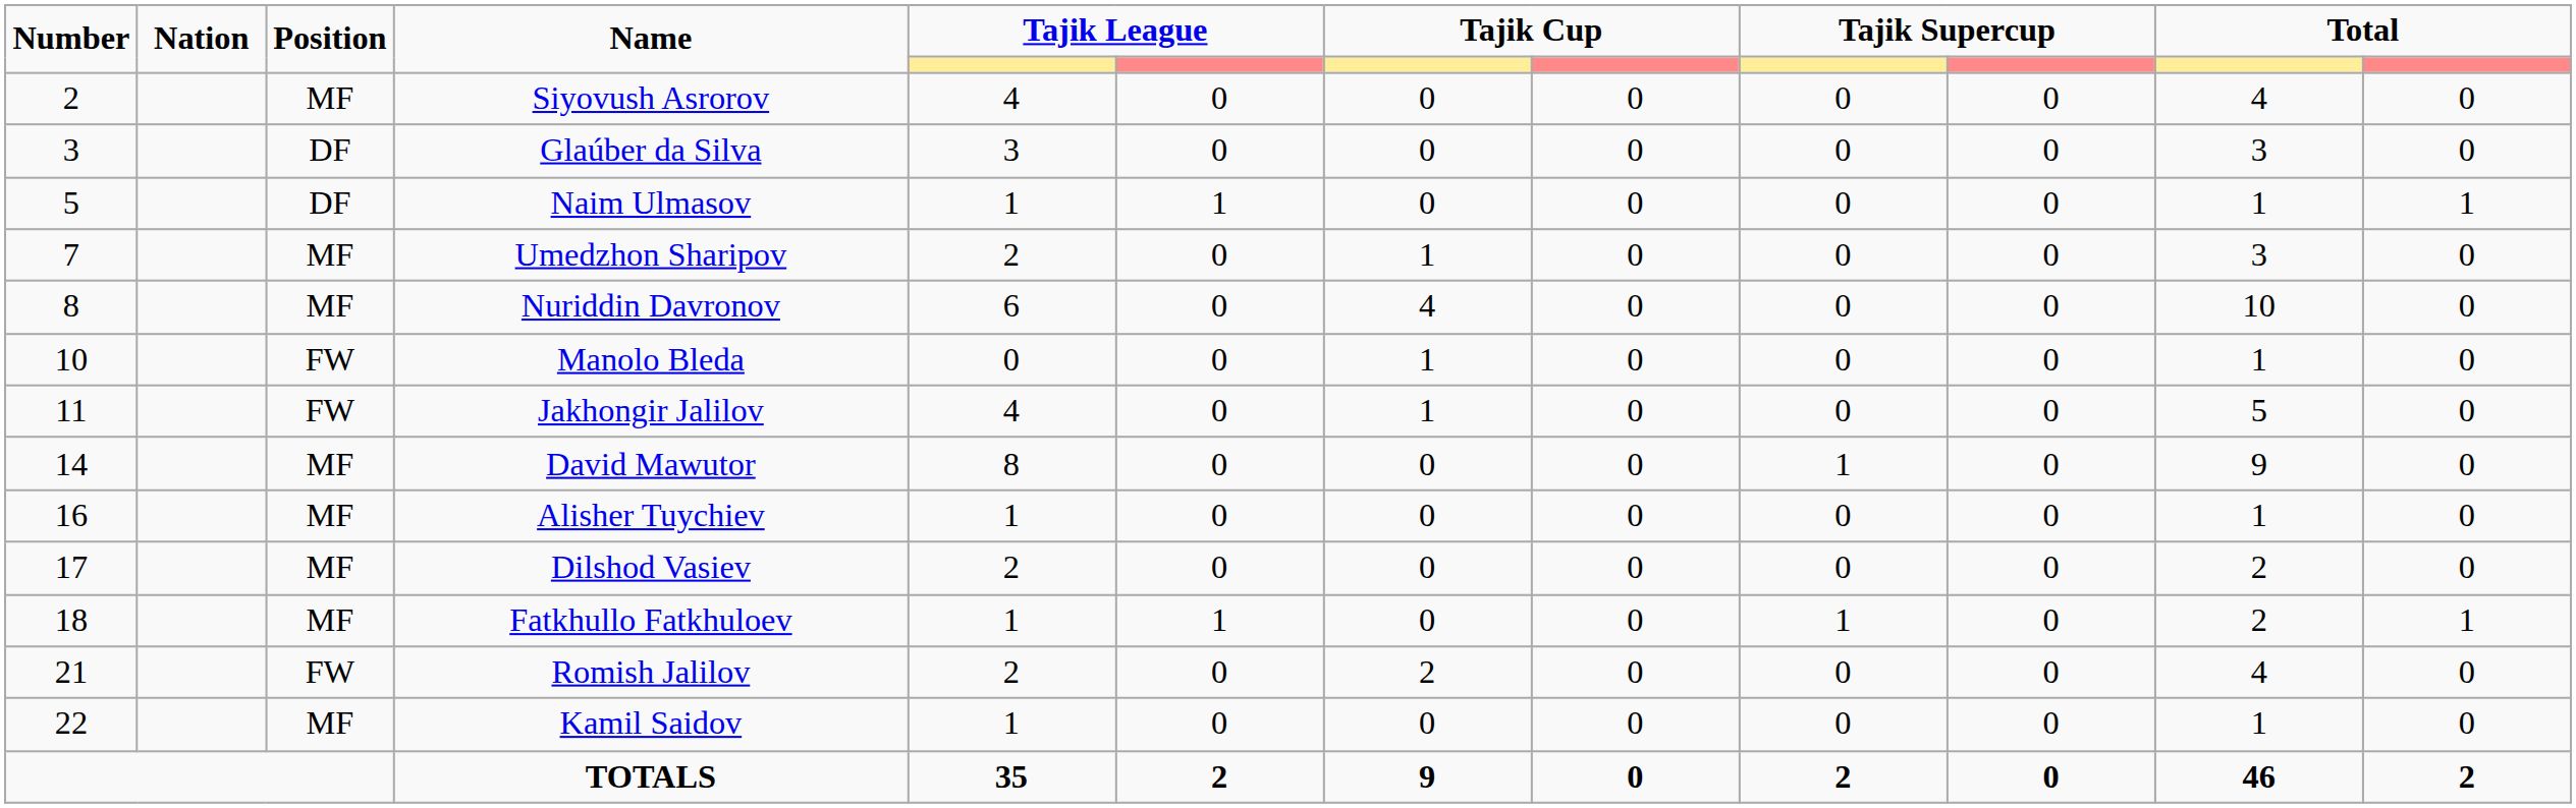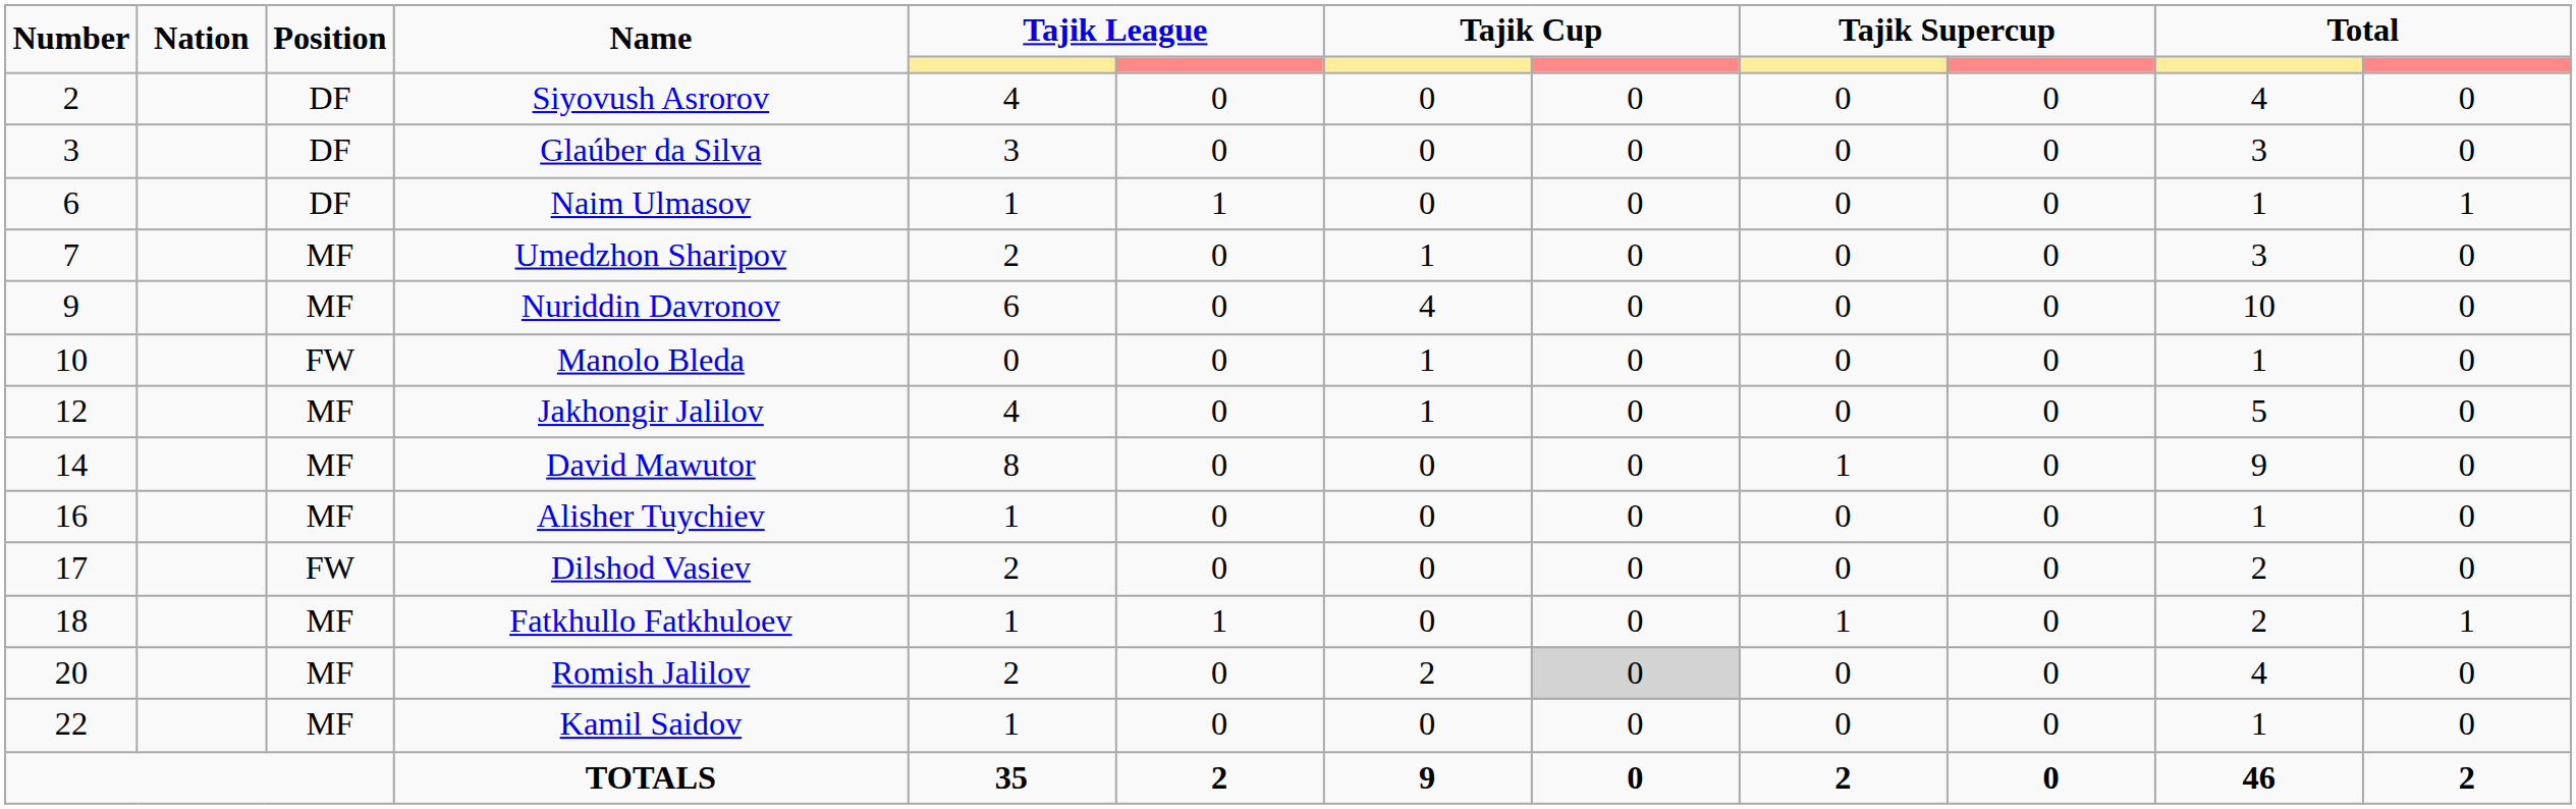 <table class="wikitable" style="text-align:center;">
 <tr>
 <td rowspan=2  style="width:5%; text-align:center;"><strong>Number</strong></td>
 <td rowspan=2  style="width:5%; text-align:center;"><strong>Nation</strong></td>
 <td rowspan=2  style="width:5%; text-align:center;"><strong>Position</strong></td>
 <td rowspan=2  style="width:20%; text-align:center;"><strong>Name</strong></td>
 <td colspan=2 style="text-align:center;"><strong><a href='#'>Tajik League</a></strong></td>
 <td colspan=2 style="text-align:center;"><strong>Tajik Cup</strong></td>
 <td colspan=2 style="text-align:center;"><strong>Tajik Supercup</strong></td>
 <td colspan=2 style="text-align:center;"><strong>Total</strong></td>
 </tr>
 <tr>
 <th style="width:60px; background:#fe9;"></th>
 <th style="width:60px; background:#ff8888;"></th>
 <th style="width:60px; background:#fe9;"></th>
 <th style="width:60px; background:#ff8888;"></th>
 <th style="width:60px; background:#fe9;"></th>
 <th style="width:60px; background:#ff8888;"></th>
 <th style="width:60px; background:#fe9;"></th>
 <th style="width:60px; background:#ff8888;"></th>
 </tr>
 <tr>
 <td>2</td>
 <td></td>
-<td>MF</td>
+<td>DF</td>
 <td><a href='#'>Siyovush Asrorov</a></td>
 <td>4</td>
 <td>0</td>
 <td>0</td>
 <td>0</td>
 <td>0</td>
 <td>0</td>
 <td>4</td>
 <td>0</td>
 </tr>
 <tr>
 <td>3</td>
 <td></td>
 <td>DF</td>
 <td><a href='#'>Glaúber da Silva</a></td>
 <td>3</td>
 <td>0</td>
 <td>0</td>
 <td>0</td>
 <td>0</td>
 <td>0</td>
 <td>3</td>
 <td>0</td>
 </tr>
 <tr>
-<td>5</td>
+<td>6</td>
 <td></td>
 <td>DF</td>
 <td><a href='#'>Naim Ulmasov</a></td>
 <td>1</td>
 <td>1</td>
 <td>0</td>
 <td>0</td>
 <td>0</td>
 <td>0</td>
 <td>1</td>
 <td>1</td>
 </tr>
 <tr>
 <td>7</td>
 <td></td>
 <td>MF</td>
 <td><a href='#'>Umedzhon Sharipov</a></td>
 <td>2</td>
 <td>0</td>
 <td>1</td>
 <td>0</td>
 <td>0</td>
 <td>0</td>
 <td>3</td>
 <td>0</td>
 </tr>
 <tr>
-<td>8</td>
+<td>9</td>
 <td></td>
 <td>MF</td>
 <td><a href='#'>Nuriddin Davronov</a></td>
 <td>6</td>
 <td>0</td>
 <td>4</td>
 <td>0</td>
 <td>0</td>
 <td>0</td>
 <td>10</td>
 <td>0</td>
 </tr>
 <tr>
 <td>10</td>
 <td></td>
 <td>FW</td>
 <td><a href='#'>Manolo Bleda</a></td>
 <td>0</td>
 <td>0</td>
 <td>1</td>
 <td>0</td>
 <td>0</td>
 <td>0</td>
 <td>1</td>
 <td>0</td>
 </tr>
 <tr>
-<td>11</td>
+<td>12</td>
 <td></td>
-<td>FW</td>
+<td>MF</td>
 <td><a href='#'>Jakhongir Jalilov</a></td>
 <td>4</td>
 <td>0</td>
 <td>1</td>
 <td>0</td>
 <td>0</td>
 <td>0</td>
 <td>5</td>
 <td>0</td>
 </tr>
 <tr>
 <td>14</td>
 <td></td>
 <td>MF</td>
 <td><a href='#'>David Mawutor</a></td>
 <td>8</td>
 <td>0</td>
 <td>0</td>
 <td>0</td>
 <td>1</td>
 <td>0</td>
 <td>9</td>
 <td>0</td>
 </tr>
 <tr>
 <td>16</td>
 <td></td>
 <td>MF</td>
 <td><a href='#'>Alisher Tuychiev</a></td>
 <td>1</td>
 <td>0</td>
 <td>0</td>
 <td>0</td>
 <td>0</td>
 <td>0</td>
 <td>1</td>
 <td>0</td>
 </tr>
 <tr>
 <td>17</td>
 <td></td>
-<td>MF</td>
+<td>FW</td>
 <td><a href='#'>Dilshod Vasiev</a></td>
 <td>2</td>
 <td>0</td>
 <td>0</td>
 <td>0</td>
 <td>0</td>
 <td>0</td>
 <td>2</td>
 <td>0</td>
 </tr>
 <tr>
 <td>18</td>
 <td></td>
 <td>MF</td>
 <td><a href='#'>Fatkhullo Fatkhuloev</a></td>
 <td>1</td>
 <td>1</td>
 <td>0</td>
 <td>0</td>
 <td>1</td>
 <td>0</td>
 <td>2</td>
 <td>1</td>
 </tr>
 <tr>
-<td>21</td>
+<td>20</td>
 <td></td>
-<td>FW</td>
+<td>MF</td>
 <td><a href='#'>Romish Jalilov</a></td>
 <td>2</td>
 <td>0</td>
 <td>2</td>
-<td>0</td>
+<td style="background: lightgrey;">0</td>
 <td>0</td>
 <td>0</td>
 <td>4</td>
 <td>0</td>
 </tr>
 <tr>
 <td>22</td>
 <td></td>
 <td>MF</td>
 <td><a href='#'>Kamil Saidov</a></td>
 <td>1</td>
 <td>0</td>
 <td>0</td>
 <td>0</td>
 <td>0</td>
 <td>0</td>
 <td>1</td>
 <td>0</td>
 </tr>
 <tr>
 <td colspan=3></td>
 <td><strong>TOTALS</strong></td>
 <td><strong>35</strong></td>
 <td><strong>2</strong></td>
 <td><strong>9</strong></td>
 <td><strong>0</strong></td>
 <td><strong>2</strong></td>
 <td><strong>0</strong></td>
 <td><strong>46</strong></td>
 <td><strong>2</strong></td>
 </tr>
 </table>
